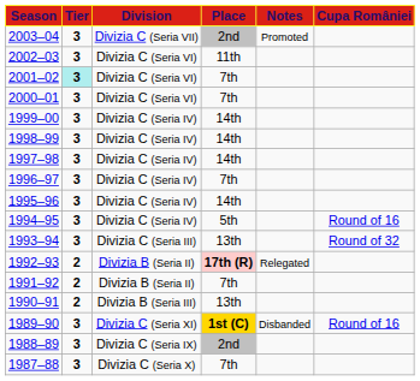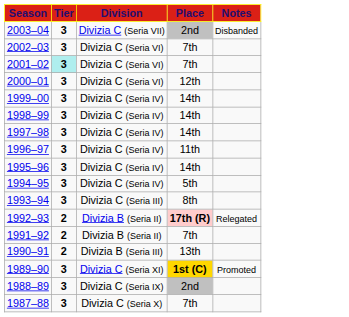 <table class="wikitable" style="text-align:center; font-size:90%">
 <tr>
 <th style="background:#db2016;color:#240e70;border:1px solid #fef900;">Season</th>
 <th style="background:#db2016;color:#240e70;border:1px solid #fef900;">Tier</th>
 <th style="background:#db2016;color:#240e70;border:1px solid #fef900;">Division</th>
 <th style="background:#db2016;color:#240e70;border:1px solid #fef900;">Place</th>
 <th style="background:#db2016;color:#240e70;border:1px solid #fef900;">Notes</th>
-<th style="background:#db2016;color:#240e70;border:1px solid #fef900;">Cupa României</th>
 </tr>
 <tr>
 <td><a href='#'>2003–04</a></td>
 <td><strong>3</strong></td>
 <td><a href='#'>Divizia C</a> <small>(Seria VII)</small></td>
 <td align=center bgcolor=silver>2nd</td>
-<td><small>Promoted</small></td>
-<td></td>
+<td><small>Disbanded</small></td>
 </tr>
 <tr>
 <td><a href='#'>2002–03</a></td>
 <td><strong>3</strong></td>
 <td>Divizia C <small>(Seria VI)</small></td>
-<td>11th</td>
-<td></td>
+<td>7th</td>
 <td></td>
 </tr>
 <tr>
 <td><a href='#'>2001–02</a></td>
 <td style="background: paleturquoise;"><strong>3</strong></td>
 <td>Divizia C <small>(Seria VI)</small></td>
 <td>7th</td>
 <td></td>
-<td></td>
 </tr>
 <tr>
 <td><a href='#'>2000–01</a></td>
 <td><strong>3</strong></td>
 <td>Divizia C <small>(Seria VI)</small></td>
-<td>7th</td>
-<td></td>
+<td>12th</td>
 <td></td>
 </tr>
 <tr>
 <td><a href='#'>1999–00</a></td>
 <td><strong>3</strong></td>
 <td>Divizia C <small>(Seria IV)</small></td>
 <td>14th</td>
 <td></td>
-<td></td>
 </tr>
 <tr>
 <td><a href='#'>1998–99</a></td>
 <td><strong>3</strong></td>
 <td>Divizia C <small>(Seria IV)</small></td>
 <td>14th</td>
-<td></td>
 <td></td>
 </tr>
 <tr>
 <td><a href='#'>1997–98</a></td>
 <td><strong>3</strong></td>
 <td>Divizia C <small>(Seria IV)</small></td>
 <td>14th</td>
 <td></td>
-<td></td>
 </tr>
 <tr>
 <td><a href='#'>1996–97</a></td>
 <td><strong>3</strong></td>
 <td>Divizia C <small>(Seria IV)</small></td>
-<td>7th</td>
-<td></td>
+<td>11th</td>
 <td></td>
 </tr>
 <tr>
 <td><a href='#'>1995–96</a></td>
 <td><strong>3</strong></td>
 <td>Divizia C <small>(Seria IV)</small></td>
 <td>14th</td>
 <td></td>
-<td></td>
 </tr>
 <tr>
 <td><a href='#'>1994–95</a></td>
 <td><strong>3</strong></td>
 <td>Divizia C <small>(Seria IV)</small></td>
 <td>5th</td>
 <td></td>
-<td><a href='#'>Round of 16</a></td>
 </tr>
 <tr>
 <td><a href='#'>1993–94</a></td>
 <td><strong>3</strong></td>
 <td>Divizia C <small>(Seria III)</small></td>
-<td>13th</td>
+<td>8th</td>
 <td></td>
-<td><a href='#'>Round of 32</a></td>
 </tr>
 <tr>
 <td><a href='#'>1992–93</a></td>
 <td><strong>2</strong></td>
 <td><a href='#'>Divizia B</a> <small>(Seria II)</small></td>
 <td align=center bgcolor=#FFCCCC><strong>17th</strong> <strong>(R)</strong></td>
 <td><small>Relegated</small></td>
-<td></td>
 </tr>
 <tr>
 <td><a href='#'>1991–92</a></td>
 <td><strong>2</strong></td>
 <td>Divizia B <small>(Seria II)</small></td>
 <td>7th</td>
-<td></td>
 <td></td>
 </tr>
 <tr>
 <td><a href='#'>1990–91</a></td>
 <td><strong>2</strong></td>
 <td>Divizia B <small>(Seria III)</small></td>
 <td>13th</td>
 <td></td>
-<td></td>
 </tr>
 <tr>
 <td><a href='#'>1989–90</a></td>
 <td><strong>3</strong></td>
 <td><a href='#'>Divizia C</a> <small>(Seria XI)</small></td>
 <td align=center bgcolor=gold><strong>1st (C)</strong></td>
-<td><small>Disbanded</small></td>
-<td><a href='#'>Round of 16</a></td>
+<td><small>Promoted</small></td>
 </tr>
 <tr>
 <td><a href='#'>1988–89</a></td>
 <td><strong>3</strong></td>
 <td>Divizia C <small>(Seria IX)</small></td>
 <td align=center bgcolor=silver>2nd</td>
-<td></td>
 <td></td>
 </tr>
 <tr>
 <td><a href='#'>1987–88</a></td>
 <td><strong>3</strong></td>
 <td>Divizia C <small>(Seria X)</small></td>
 <td>7th</td>
 <td></td>
-<td></td>
 </tr>
 </table>
